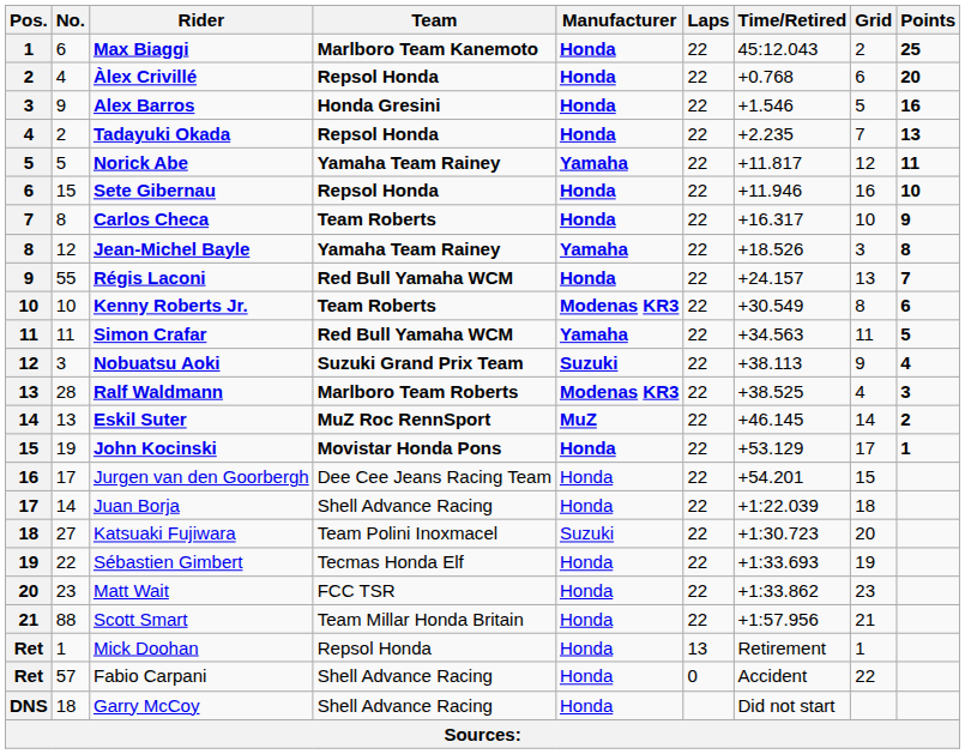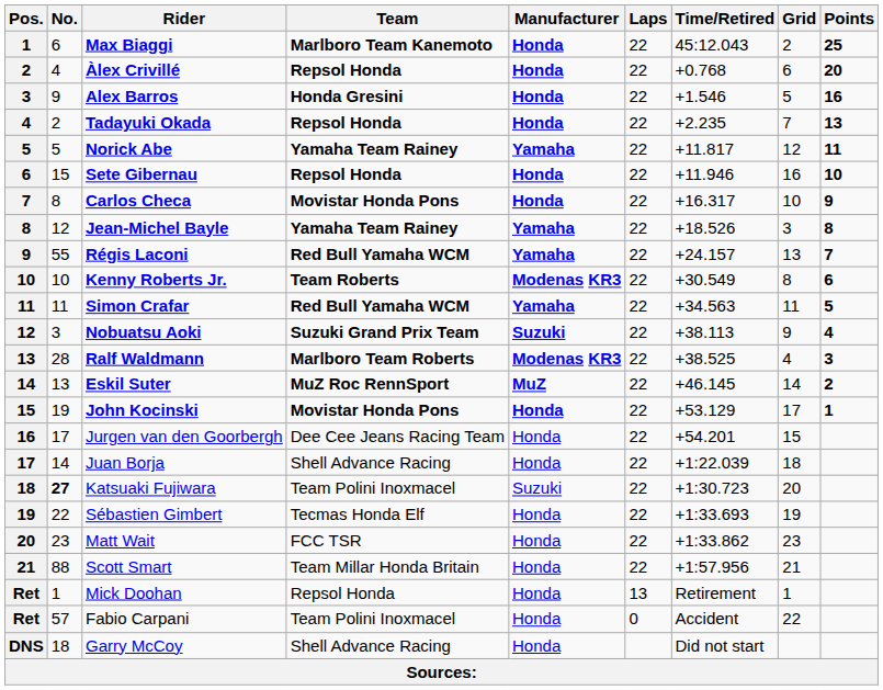 <table class="wikitable" style="font-size: 95%;">
 <tr>
 <th>Pos.</th>
 <th>No.</th>
 <th>Rider</th>
 <th>Team</th>
 <th>Manufacturer</th>
 <th>Laps</th>
 <th>Time/Retired</th>
 <th>Grid</th>
 <th>Points</th>
 </tr>
 <tr>
 <th>1</th>
 <td>6</td>
 <td> <strong><a href='#'>Max Biaggi</a></strong></td>
 <td><strong>Marlboro Team Kanemoto</strong></td>
 <td><strong><a href='#'>Honda</a></strong></td>
 <td>22</td>
 <td>45:12.043</td>
 <td>2</td>
 <td><strong>25</strong></td>
 </tr>
 <tr>
 <th>2</th>
 <td>4</td>
 <td> <strong><a href='#'>Àlex Crivillé</a></strong></td>
 <td><strong>Repsol Honda</strong></td>
 <td><strong><a href='#'>Honda</a></strong></td>
 <td>22</td>
 <td>+0.768</td>
 <td>6</td>
 <td><strong>20</strong></td>
 </tr>
 <tr>
 <th>3</th>
 <td>9</td>
 <td> <strong><a href='#'>Alex Barros</a></strong></td>
 <td><strong>Honda Gresini</strong></td>
 <td><strong><a href='#'>Honda</a></strong></td>
 <td>22</td>
 <td>+1.546</td>
 <td>5</td>
 <td><strong>16</strong></td>
 </tr>
 <tr>
 <th>4</th>
 <td>2</td>
 <td> <strong><a href='#'>Tadayuki Okada</a></strong></td>
 <td><strong>Repsol Honda</strong></td>
 <td><strong><a href='#'>Honda</a></strong></td>
 <td>22</td>
 <td>+2.235</td>
 <td>7</td>
 <td><strong>13</strong></td>
 </tr>
 <tr>
 <th>5</th>
 <td>5</td>
 <td> <strong><a href='#'>Norick Abe</a></strong></td>
 <td><strong>Yamaha Team Rainey</strong></td>
 <td><strong><a href='#'>Yamaha</a></strong></td>
 <td>22</td>
 <td>+11.817</td>
 <td>12</td>
 <td><strong>11</strong></td>
 </tr>
 <tr>
 <th>6</th>
 <td>15</td>
 <td> <strong><a href='#'>Sete Gibernau</a></strong></td>
 <td><strong>Repsol Honda</strong></td>
 <td><strong><a href='#'>Honda</a></strong></td>
 <td>22</td>
 <td>+11.946</td>
 <td>16</td>
 <td><strong>10</strong></td>
 </tr>
 <tr>
 <th>7</th>
 <td>8</td>
 <td> <strong><a href='#'>Carlos Checa</a></strong></td>
-<td><strong>Team Roberts</strong></td>
+<td><strong>Movistar Honda Pons</strong></td>
 <td><strong><a href='#'>Honda</a></strong></td>
 <td>22</td>
 <td>+16.317</td>
 <td>10</td>
 <td><strong>9</strong></td>
 </tr>
 <tr>
 <th>8</th>
 <td>12</td>
 <td> <strong><a href='#'>Jean-Michel Bayle</a></strong></td>
 <td><strong>Yamaha Team Rainey</strong></td>
 <td><strong><a href='#'>Yamaha</a></strong></td>
 <td>22</td>
 <td>+18.526</td>
 <td>3</td>
 <td><strong>8</strong></td>
 </tr>
 <tr>
 <th>9</th>
 <td>55</td>
 <td> <strong><a href='#'>Régis Laconi</a></strong></td>
 <td><strong>Red Bull Yamaha WCM</strong></td>
-<td><strong><a href='#'>Honda</a></strong></td>
+<td><strong><a href='#'>Yamaha</a></strong></td>
 <td>22</td>
 <td>+24.157</td>
 <td>13</td>
 <td><strong>7</strong></td>
 </tr>
 <tr>
 <th>10</th>
 <td>10</td>
 <td> <strong><a href='#'>Kenny Roberts Jr.</a></strong></td>
 <td><strong>Team Roberts</strong></td>
 <td><strong><a href='#'>Modenas</a> <a href='#'>KR3</a></strong></td>
 <td>22</td>
 <td>+30.549</td>
 <td>8</td>
 <td><strong>6</strong></td>
 </tr>
 <tr>
 <th>11</th>
 <td>11</td>
 <td> <strong><a href='#'>Simon Crafar</a></strong></td>
 <td><strong>Red Bull Yamaha WCM</strong></td>
 <td><strong><a href='#'>Yamaha</a></strong></td>
 <td>22</td>
 <td>+34.563</td>
 <td>11</td>
 <td><strong>5</strong></td>
 </tr>
 <tr>
 <th>12</th>
 <td>3</td>
 <td> <strong><a href='#'>Nobuatsu Aoki</a></strong></td>
 <td><strong>Suzuki Grand Prix Team</strong></td>
 <td><strong><a href='#'>Suzuki</a></strong></td>
 <td>22</td>
 <td>+38.113</td>
 <td>9</td>
 <td><strong>4</strong></td>
 </tr>
 <tr>
 <th>13</th>
 <td>28</td>
 <td> <strong><a href='#'>Ralf Waldmann</a></strong></td>
 <td><strong>Marlboro Team Roberts</strong></td>
 <td><strong><a href='#'>Modenas</a> <a href='#'>KR3</a></strong></td>
 <td>22</td>
 <td>+38.525</td>
 <td>4</td>
 <td><strong>3</strong></td>
 </tr>
 <tr>
 <th>14</th>
 <td>13</td>
 <td> <strong><a href='#'>Eskil Suter</a></strong></td>
 <td><strong>MuZ Roc RennSport</strong></td>
 <td><strong><a href='#'>MuZ</a></strong></td>
 <td>22</td>
 <td>+46.145</td>
 <td>14</td>
 <td><strong>2</strong></td>
 </tr>
 <tr>
 <th>15</th>
 <td>19</td>
 <td> <strong><a href='#'>John Kocinski</a></strong></td>
 <td><strong>Movistar Honda Pons</strong></td>
 <td><strong><a href='#'>Honda</a></strong></td>
 <td>22</td>
 <td>+53.129</td>
 <td>17</td>
 <td><strong>1</strong></td>
 </tr>
 <tr>
 <th>16</th>
 <td>17</td>
 <td> <a href='#'>Jurgen van den Goorbergh</a></td>
 <td>Dee Cee Jeans Racing Team</td>
 <td><a href='#'>Honda</a></td>
 <td>22</td>
 <td>+54.201</td>
 <td>15</td>
 <td></td>
 </tr>
 <tr>
 <th>17</th>
 <td>14</td>
 <td> <a href='#'>Juan Borja</a></td>
 <td>Shell Advance Racing</td>
 <td><a href='#'>Honda</a></td>
 <td>22</td>
 <td>+1:22.039</td>
 <td>18</td>
 <td></td>
 </tr>
 <tr>
 <th>18</th>
-<td>27</td>
+<td><strong>27</strong></td>
 <td> <a href='#'>Katsuaki Fujiwara</a></td>
 <td>Team Polini Inoxmacel</td>
 <td><a href='#'>Suzuki</a></td>
 <td>22</td>
 <td>+1:30.723</td>
 <td>20</td>
 <td></td>
 </tr>
 <tr>
 <th>19</th>
 <td>22</td>
 <td> <a href='#'>Sébastien Gimbert</a></td>
 <td>Tecmas Honda Elf</td>
 <td><a href='#'>Honda</a></td>
 <td>22</td>
 <td>+1:33.693</td>
 <td>19</td>
 <td></td>
 </tr>
 <tr>
 <th>20</th>
 <td>23</td>
 <td> <a href='#'>Matt Wait</a></td>
 <td>FCC TSR</td>
 <td><a href='#'>Honda</a></td>
 <td>22</td>
 <td>+1:33.862</td>
 <td>23</td>
 <td></td>
 </tr>
 <tr>
 <th>21</th>
 <td>88</td>
 <td> <a href='#'>Scott Smart</a></td>
 <td>Team Millar Honda Britain</td>
 <td><a href='#'>Honda</a></td>
 <td>22</td>
 <td>+1:57.956</td>
 <td>21</td>
 <td></td>
 </tr>
 <tr>
 <th>Ret</th>
 <td>1</td>
 <td> <a href='#'>Mick Doohan</a></td>
 <td>Repsol Honda</td>
 <td><a href='#'>Honda</a></td>
 <td>13</td>
 <td>Retirement</td>
 <td>1</td>
 <td></td>
 </tr>
 <tr>
 <th>Ret</th>
 <td>57</td>
 <td> Fabio Carpani</td>
-<td>Shell Advance Racing</td>
+<td>Team Polini Inoxmacel</td>
 <td><a href='#'>Honda</a></td>
 <td>0</td>
 <td>Accident</td>
 <td>22</td>
 <td></td>
 </tr>
 <tr>
 <th>DNS</th>
 <td>18</td>
 <td> <a href='#'>Garry McCoy</a></td>
 <td>Shell Advance Racing</td>
 <td><a href='#'>Honda</a></td>
 <td></td>
 <td>Did not start</td>
 <td></td>
 <td></td>
 </tr>
 <tr>
 <th colspan=9>Sources: </th>
 </tr>
 </table>
